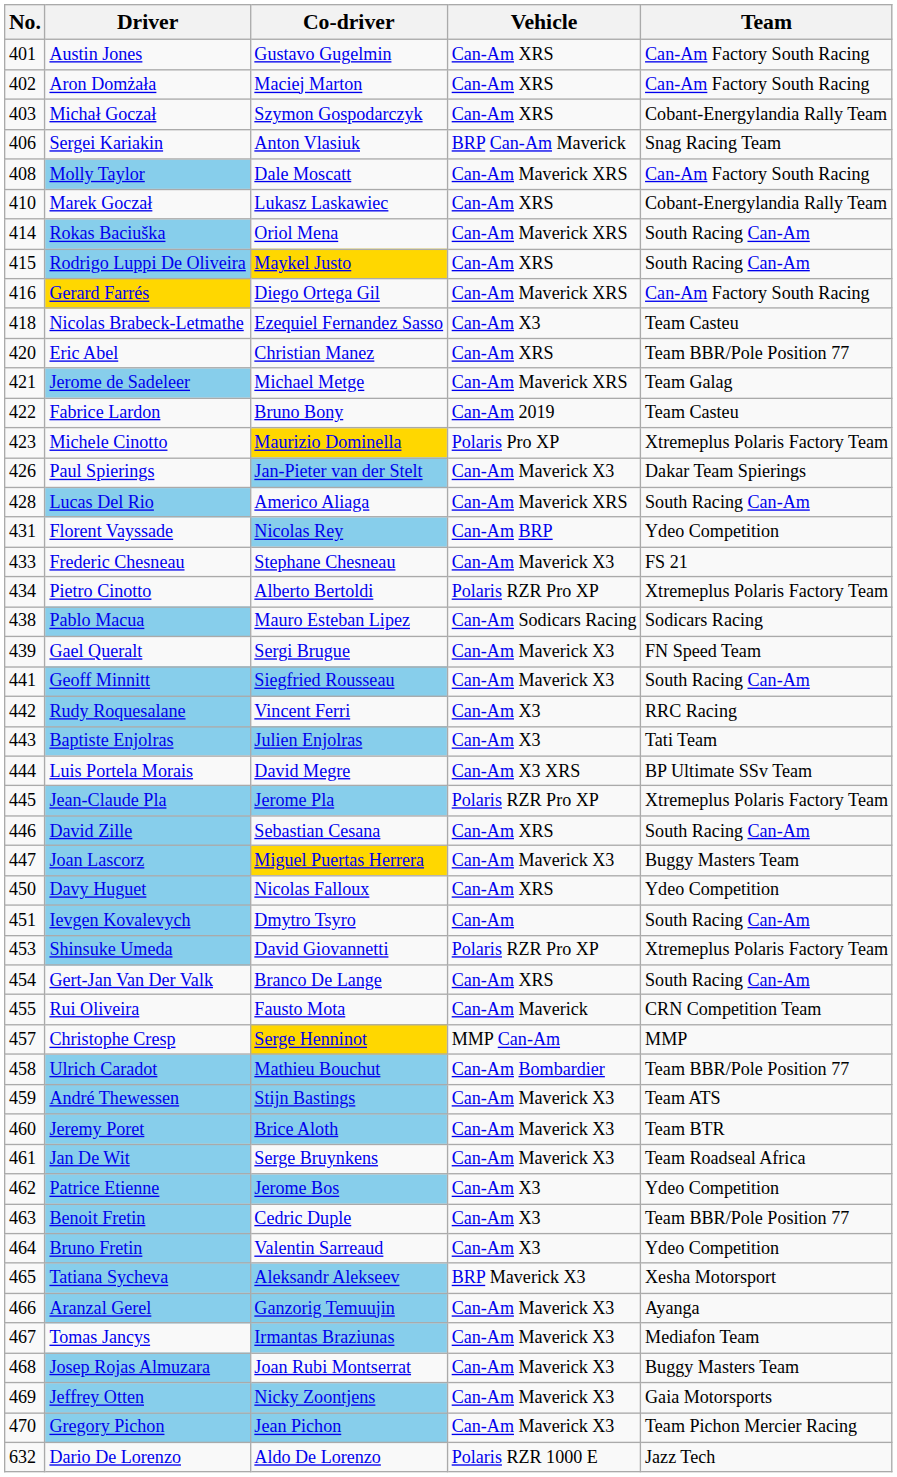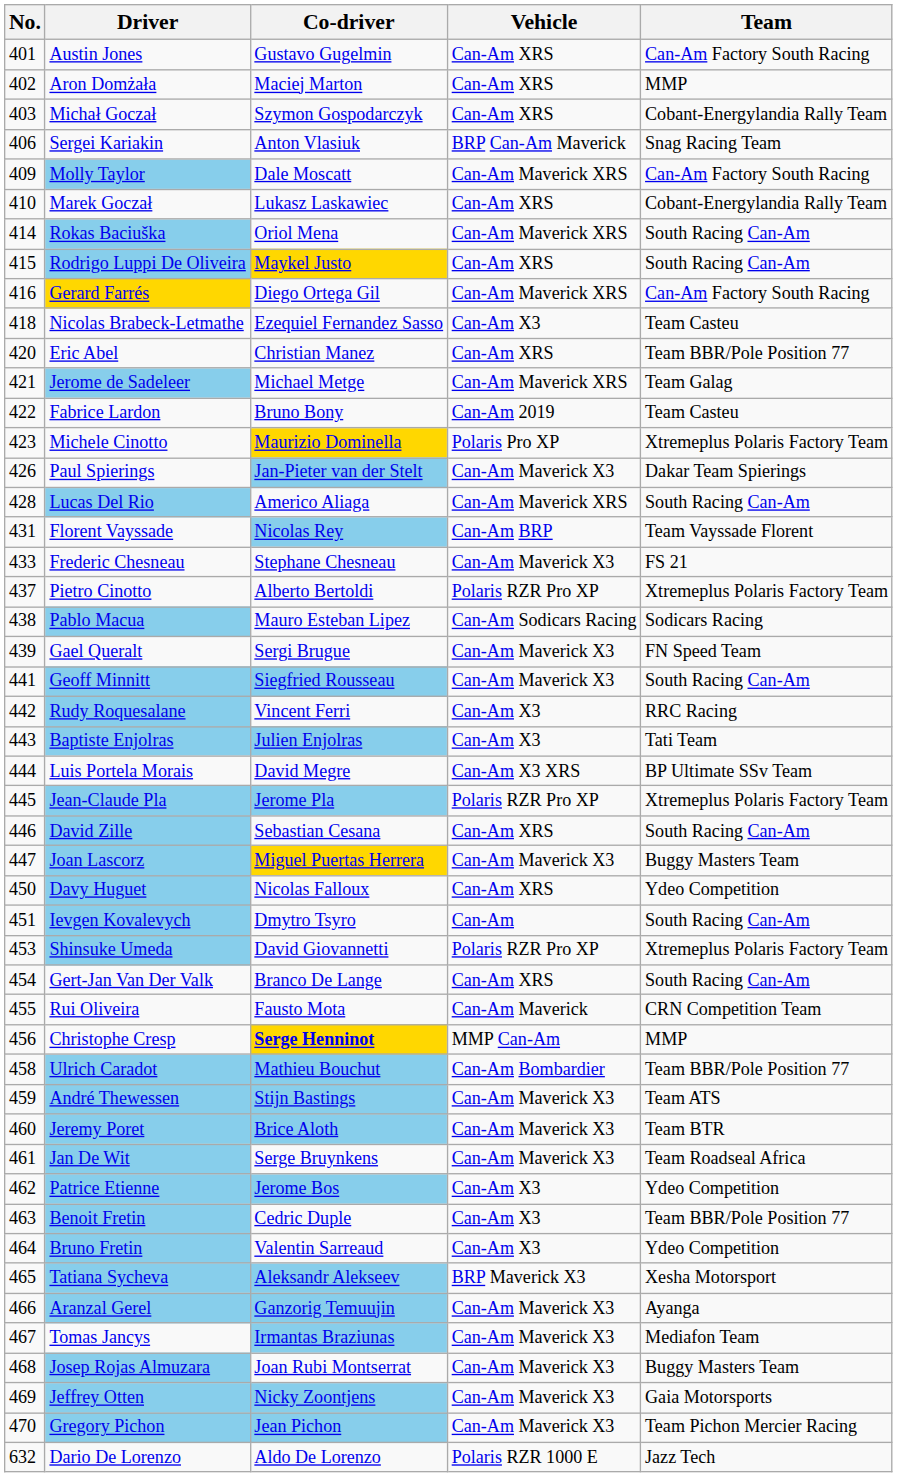 <table class="wikitable sortable" style="font-size:85%;">
 <tr>
 <th><big>No.</big></th>
 <th><big>Driver</big></th>
 <th><big>Co-driver</big></th>
 <th><big>Vehicle</big></th>
 <th><big>Team</big></th>
 </tr>
 <tr>
 <td>401</td>
 <td> <a href='#'>Austin Jones</a></td>
 <td> <a href='#'>Gustavo Gugelmin</a></td>
 <td><a href='#'>Can-Am</a> XRS</td>
 <td><a href='#'>Can-Am</a> Factory South Racing</td>
 </tr>
 <tr>
 <td>402</td>
 <td> <a href='#'>Aron Domżała</a></td>
 <td> <a href='#'>Maciej Marton</a></td>
 <td><a href='#'>Can-Am</a> XRS</td>
-<td><a href='#'>Can-Am</a> Factory South Racing</td>
+<td>MMP</td>
 </tr>
 <tr>
 <td>403</td>
 <td> <a href='#'>Michał Goczał</a></td>
 <td> <a href='#'>Szymon Gospodarczyk</a></td>
 <td><a href='#'>Can-Am</a> XRS</td>
 <td>Cobant-Energylandia  Rally Team</td>
 </tr>
 <tr>
 <td>406</td>
 <td> <a href='#'>Sergei Kariakin</a></td>
 <td> <a href='#'>Anton Vlasiuk</a></td>
 <td><a href='#'>BRP</a> <a href='#'>Can-Am</a> Maverick</td>
 <td>Snag Racing Team</td>
 </tr>
 <tr>
-<td>408</td>
+<td>409</td>
 <td style="background:skyblue;"> <a href='#'>Molly Taylor</a></td>
 <td> <a href='#'>Dale Moscatt</a></td>
 <td><a href='#'>Can-Am</a> Maverick XRS</td>
 <td><a href='#'>Can-Am</a> Factory South Racing</td>
 </tr>
 <tr>
 <td>410</td>
 <td> <a href='#'>Marek Goczał</a></td>
 <td> <a href='#'>Lukasz Laskawiec</a></td>
 <td><a href='#'>Can-Am</a> XRS</td>
 <td>Cobant-Energylandia  Rally Team</td>
 </tr>
 <tr>
 <td>414</td>
 <td style="background:skyblue;"> <a href='#'>Rokas Baciuška</a></td>
 <td> <a href='#'>Oriol Mena</a></td>
 <td><a href='#'>Can-Am</a> Maverick XRS</td>
 <td>South Racing <a href='#'>Can-Am</a></td>
 </tr>
 <tr>
 <td>415</td>
 <td style="background:skyblue;"> <a href='#'>Rodrigo Luppi De Oliveira</a></td>
 <td style="background:gold;"> <a href='#'>Maykel Justo</a></td>
 <td><a href='#'>Can-Am</a> XRS</td>
 <td>South Racing <a href='#'>Can-Am</a></td>
 </tr>
 <tr>
 <td>416</td>
 <td style="background:gold;"> <a href='#'>Gerard Farrés</a></td>
 <td> <a href='#'>Diego Ortega Gil</a></td>
 <td><a href='#'>Can-Am</a> Maverick XRS</td>
 <td><a href='#'>Can-Am</a> Factory South Racing</td>
 </tr>
 <tr>
 <td>418</td>
 <td> <a href='#'>Nicolas Brabeck-Letmathe</a></td>
 <td> <a href='#'>Ezequiel Fernandez Sasso</a></td>
 <td><a href='#'>Can-Am</a> X3</td>
 <td>Team Casteu</td>
 </tr>
 <tr>
 <td>420</td>
 <td> <a href='#'>Eric Abel</a></td>
 <td> <a href='#'>Christian Manez</a></td>
 <td><a href='#'>Can-Am</a> XRS</td>
 <td>Team BBR/Pole Position 77</td>
 </tr>
 <tr>
 <td>421</td>
 <td style="background:skyblue;"> <a href='#'>Jerome de Sadeleer</a></td>
 <td> <a href='#'>Michael Metge</a></td>
 <td><a href='#'>Can-Am</a> Maverick XRS</td>
 <td>Team Galag</td>
 </tr>
 <tr>
 <td>422</td>
 <td> <a href='#'>Fabrice Lardon</a></td>
 <td> <a href='#'>Bruno Bony</a></td>
 <td><a href='#'>Can-Am</a> 2019</td>
 <td>Team Casteu</td>
 </tr>
 <tr>
 <td>423</td>
 <td> <a href='#'>Michele Cinotto</a></td>
 <td style="background:gold;"> <a href='#'>Maurizio Dominella</a></td>
 <td><a href='#'>Polaris</a> Pro XP</td>
 <td>Xtremeplus Polaris Factory Team</td>
 </tr>
 <tr>
 <td>426</td>
 <td> <a href='#'>Paul Spierings</a></td>
 <td style="background:skyblue;"> <a href='#'>Jan-Pieter van der Stelt</a></td>
 <td><a href='#'>Can-Am</a> Maverick X3</td>
 <td>Dakar Team Spierings</td>
 </tr>
 <tr>
 <td>428</td>
 <td style="background:skyblue;"> <a href='#'>Lucas Del Rio</a></td>
 <td> <a href='#'>Americo Aliaga</a></td>
 <td><a href='#'>Can-Am</a> Maverick XRS</td>
 <td>South Racing <a href='#'>Can-Am</a></td>
 </tr>
 <tr>
 <td>431</td>
 <td> <a href='#'>Florent Vayssade</a></td>
 <td style="background:skyblue;"> <a href='#'>Nicolas Rey</a></td>
 <td><a href='#'>Can-Am</a> <a href='#'>BRP</a></td>
-<td>Ydeo Competition</td>
+<td>Team Vayssade Florent</td>
 </tr>
 <tr>
 <td>433</td>
 <td> <a href='#'>Frederic Chesneau</a></td>
 <td> <a href='#'>Stephane Chesneau</a></td>
 <td><a href='#'>Can-Am</a> Maverick X3</td>
 <td>FS 21</td>
 </tr>
 <tr>
-<td>434</td>
+<td>437</td>
 <td> <a href='#'>Pietro Cinotto</a></td>
 <td> <a href='#'>Alberto Bertoldi</a></td>
 <td><a href='#'>Polaris</a> RZR Pro XP</td>
 <td>Xtremeplus Polaris Factory Team</td>
 </tr>
 <tr>
 <td>438</td>
 <td style="background:skyblue;"> <a href='#'>Pablo Macua</a></td>
 <td> <a href='#'>Mauro Esteban Lipez</a></td>
 <td><a href='#'>Can-Am</a> Sodicars Racing</td>
 <td>Sodicars Racing</td>
 </tr>
 <tr>
 <td>439</td>
 <td> <a href='#'>Gael Queralt</a></td>
 <td> <a href='#'>Sergi Brugue</a></td>
 <td><a href='#'>Can-Am</a> Maverick X3</td>
 <td>FN Speed Team</td>
 </tr>
 <tr>
 <td>441</td>
 <td style="background:skyblue;"> <a href='#'>Geoff Minnitt</a></td>
 <td style="background:skyblue;"> <a href='#'>Siegfried Rousseau</a></td>
 <td><a href='#'>Can-Am</a> Maverick X3</td>
 <td>South Racing <a href='#'>Can-Am</a></td>
 </tr>
 <tr>
 <td>442</td>
 <td style="background:skyblue;"> <a href='#'>Rudy Roquesalane</a></td>
 <td> <a href='#'>Vincent Ferri</a></td>
 <td><a href='#'>Can-Am</a> X3</td>
 <td>RRC Racing</td>
 </tr>
 <tr>
 <td>443</td>
 <td style="background:skyblue;"> <a href='#'>Baptiste Enjolras</a></td>
 <td style="background:skyblue;"> <a href='#'>Julien Enjolras</a></td>
 <td><a href='#'>Can-Am</a> X3</td>
 <td>Tati Team</td>
 </tr>
 <tr>
 <td>444</td>
 <td> <a href='#'>Luis Portela Morais</a></td>
 <td> <a href='#'>David Megre</a></td>
 <td><a href='#'>Can-Am</a> X3 XRS</td>
 <td>BP Ultimate SSv Team</td>
 </tr>
 <tr>
 <td>445</td>
 <td style="background:skyblue;"> <a href='#'>Jean-Claude Pla</a></td>
 <td style="background:skyblue;"> <a href='#'>Jerome Pla</a></td>
 <td><a href='#'>Polaris</a> RZR Pro XP</td>
 <td>Xtremeplus Polaris Factory Team</td>
 </tr>
 <tr>
 <td>446</td>
 <td style="background:skyblue;"> <a href='#'>David Zille</a></td>
 <td> <a href='#'>Sebastian Cesana</a></td>
 <td><a href='#'>Can-Am</a> XRS</td>
 <td>South Racing <a href='#'>Can-Am</a></td>
 </tr>
 <tr>
 <td>447</td>
 <td style="background:skyblue;"> <a href='#'>Joan Lascorz</a></td>
 <td style="background:gold;"> <a href='#'>Miguel Puertas Herrera</a></td>
 <td><a href='#'>Can-Am</a> Maverick X3</td>
 <td>Buggy Masters Team</td>
 </tr>
 <tr>
 <td>450</td>
 <td style="background:skyblue;"> <a href='#'>Davy Huguet</a></td>
 <td> <a href='#'>Nicolas Falloux</a></td>
 <td><a href='#'>Can-Am</a> XRS</td>
 <td>Ydeo Competition</td>
 </tr>
 <tr>
 <td>451</td>
 <td style="background:skyblue;"> <a href='#'>Ievgen Kovalevych</a></td>
 <td> <a href='#'>Dmytro Tsyro</a></td>
 <td><a href='#'>Can-Am</a></td>
 <td>South Racing <a href='#'>Can-Am</a></td>
 </tr>
 <tr>
 <td>453</td>
 <td style="background:skyblue;"> <a href='#'>Shinsuke Umeda</a></td>
 <td> <a href='#'>David Giovannetti</a></td>
 <td><a href='#'>Polaris</a> RZR Pro XP</td>
 <td>Xtremeplus Polaris Factory Team</td>
 </tr>
 <tr>
 <td>454</td>
 <td> <a href='#'>Gert-Jan Van Der Valk</a></td>
 <td> <a href='#'>Branco De Lange</a></td>
 <td><a href='#'>Can-Am</a> XRS</td>
 <td>South Racing <a href='#'>Can-Am</a></td>
 </tr>
 <tr>
 <td>455</td>
 <td> <a href='#'>Rui Oliveira</a></td>
 <td> <a href='#'>Fausto Mota</a></td>
 <td><a href='#'>Can-Am</a> Maverick</td>
 <td>CRN Competition Team</td>
 </tr>
 <tr>
-<td>457</td>
+<td>456</td>
 <td> <a href='#'>Christophe Cresp</a></td>
-<td style="background:gold;"> <a href='#'>Serge Henninot</a></td>
+<td style="background:gold;"><strong> <a href='#'>Serge Henninot</a></strong></td>
 <td>MMP <a href='#'>Can-Am</a></td>
 <td>MMP</td>
 </tr>
 <tr>
 <td>458</td>
 <td style="background:skyblue;"> <a href='#'>Ulrich Caradot</a></td>
 <td style="background:skyblue;"> <a href='#'>Mathieu Bouchut</a></td>
 <td><a href='#'>Can-Am</a> <a href='#'>Bombardier</a></td>
 <td>Team BBR/Pole Position 77</td>
 </tr>
 <tr>
 <td>459</td>
 <td style="background:skyblue;"> <a href='#'>André Thewessen</a></td>
 <td style="background:skyblue;"> <a href='#'>Stijn Bastings</a></td>
 <td><a href='#'>Can-Am</a> Maverick X3</td>
 <td>Team ATS</td>
 </tr>
 <tr>
 <td>460</td>
 <td style="background:skyblue;"> <a href='#'>Jeremy Poret</a></td>
 <td style="background:skyblue;"> <a href='#'>Brice Aloth</a></td>
 <td><a href='#'>Can-Am</a> Maverick X3</td>
 <td>Team BTR</td>
 </tr>
 <tr>
 <td>461</td>
 <td style="background:skyblue;"> <a href='#'>Jan De Wit</a></td>
 <td> <a href='#'>Serge Bruynkens</a></td>
 <td><a href='#'>Can-Am</a> Maverick X3</td>
 <td>Team Roadseal Africa</td>
 </tr>
 <tr>
 <td>462</td>
 <td style="background:skyblue;"> <a href='#'>Patrice Etienne</a></td>
 <td style="background:skyblue;"> <a href='#'>Jerome Bos</a></td>
 <td><a href='#'>Can-Am</a> X3</td>
 <td>Ydeo Competition</td>
 </tr>
 <tr>
 <td>463</td>
 <td style="background:skyblue;"> <a href='#'>Benoit Fretin</a></td>
 <td> <a href='#'>Cedric Duple</a></td>
 <td><a href='#'>Can-Am</a> X3</td>
 <td>Team BBR/Pole Position 77</td>
 </tr>
 <tr>
 <td>464</td>
 <td style="background:skyblue;"> <a href='#'>Bruno Fretin</a></td>
 <td> <a href='#'>Valentin Sarreaud</a></td>
 <td><a href='#'>Can-Am</a> X3</td>
 <td>Ydeo Competition</td>
 </tr>
 <tr>
 <td>465</td>
 <td style="background:skyblue;"> <a href='#'>Tatiana Sycheva</a></td>
 <td style="background:skyblue;"> <a href='#'>Aleksandr Alekseev</a></td>
 <td><a href='#'>BRP</a> Maverick X3</td>
 <td>Xesha Motorsport</td>
 </tr>
 <tr>
 <td>466</td>
 <td style="background:skyblue;"> <a href='#'>Aranzal Gerel</a></td>
 <td style="background:skyblue;"> <a href='#'>Ganzorig Temuujin</a></td>
 <td><a href='#'>Can-Am</a> Maverick X3</td>
 <td>Ayanga</td>
 </tr>
 <tr>
 <td>467</td>
 <td> <a href='#'>Tomas Jancys</a></td>
 <td style="background:skyblue;"> <a href='#'>Irmantas Braziunas</a></td>
 <td><a href='#'>Can-Am</a> Maverick X3</td>
 <td>Mediafon Team</td>
 </tr>
 <tr>
 <td>468</td>
 <td style="background:skyblue;"> <a href='#'>Josep Rojas Almuzara</a></td>
 <td> <a href='#'>Joan Rubi Montserrat</a></td>
 <td><a href='#'>Can-Am</a> Maverick X3</td>
 <td>Buggy Masters Team</td>
 </tr>
 <tr>
 <td>469</td>
 <td style="background:skyblue;"> <a href='#'>Jeffrey Otten</a></td>
 <td style="background:skyblue;"> <a href='#'>Nicky Zoontjens</a></td>
 <td><a href='#'>Can-Am</a> Maverick X3</td>
 <td>Gaia Motorsports</td>
 </tr>
 <tr>
 <td>470</td>
 <td style="background:skyblue;"> <a href='#'>Gregory Pichon</a></td>
 <td style="background:skyblue;"> <a href='#'>Jean Pichon</a></td>
 <td><a href='#'>Can-Am</a> Maverick X3</td>
 <td>Team Pichon Mercier Racing</td>
 </tr>
 <tr>
 <td>632</td>
 <td> <a href='#'>Dario De Lorenzo</a></td>
 <td> <a href='#'>Aldo De Lorenzo</a></td>
 <td><a href='#'>Polaris</a> RZR 1000 E</td>
 <td>Jazz Tech</td>
 </tr>
 </table>
